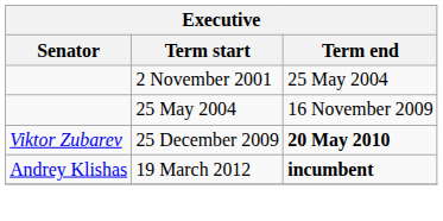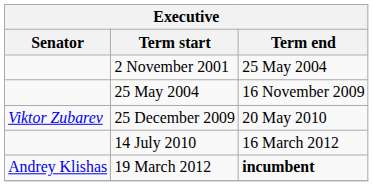 <table class="wikitable sortable">
 <tr>
 <th colspan=3>Executive</th>
 </tr>
 <tr>
 <th>Senator</th>
 <th>Term start</th>
 <th>Term end</th>
 </tr>
 <tr>
 <td></td>
 <td>2 November 2001</td>
 <td>25 May 2004</td>
 </tr>
 <tr>
 <td></td>
 <td>25 May 2004</td>
 <td>16 November 2009</td>
 </tr>
 <tr>
 <td><em><a href='#'>Viktor Zubarev</a></em></td>
 <td>25 December 2009</td>
-<td><strong>20 May 2010</strong></td>
+<td>20 May 2010</td>
+</tr>
+<tr>
+<td></td>
+<td>14 July 2010</td>
+<td>16 March 2012</td>
 </tr>
 <tr>
 <td><a href='#'>Andrey Klishas</a></td>
 <td>19 March 2012</td>
 <td><strong>incumbent</strong></td>
 </tr>
 <tr>
 </tr>
 </table>
